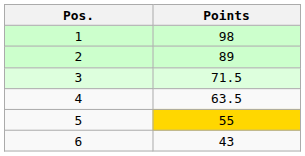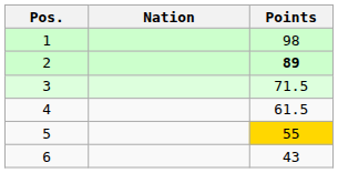 <table class="wikitable gauche" cellspacing="1" style="width:300px;">
 <tr style="background:#efefef; text-align:center;">
 <th style="width:70px;">Pos.</th>
+<th>Nation</th>
 <th style="width:70px;">Points</th>
 </tr>
 <tr style="vertical-align:top; text-align:center; background:#ccffcc;">
 <td>1</td>
+<td style="text-align:left;"></td>
 <td>98</td>
 </tr>
 <tr style="vertical-align:top; text-align:center; background:#ccffcc;">
 <td>2</td>
-<td>89</td>
+<td style="text-align:left;"></td>
+<td><strong>89</strong></td>
 </tr>
 <tr style="vertical-align:top; text-align:center; background:#ddffdd;">
 <td>3</td>
+<td style="text-align:left;"></td>
 <td>71.5</td>
 </tr>
 <tr style="vertical-align:top; text-align:center;">
 <td>4</td>
-<td>63.5</td>
+<td style="text-align:left;"></td>
+<td>61.5</td>
 </tr>
 <tr style="vertical-align:top; text-align:center;">
 <td>5</td>
+<td style="text-align:left;"></td>
 <td style="background: gold;">55</td>
 </tr>
 <tr style="vertical-align:top; text-align:center;">
 <td>6</td>
+<td style="text-align:left;"></td>
 <td>43</td>
 </tr>
 </table>
